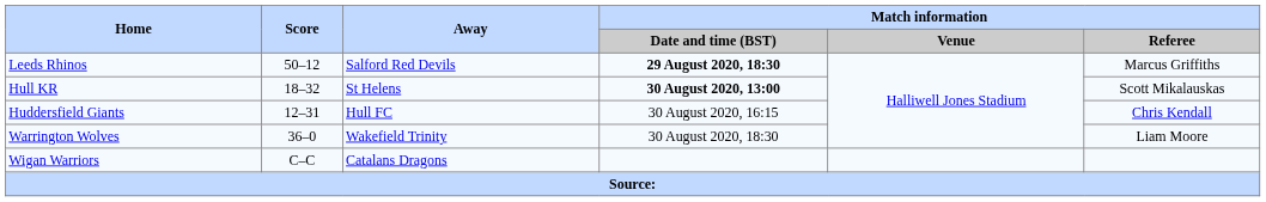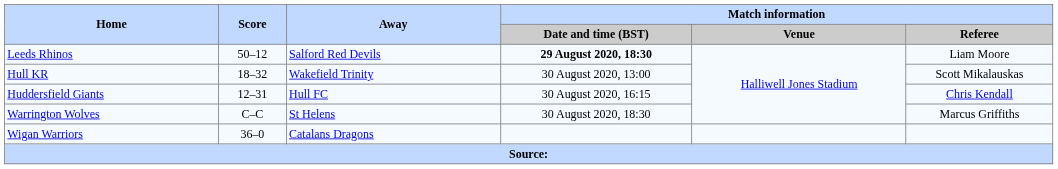 <table border=1 style="border-collapse:collapse; font-size:90%; text-align:center;" cellpadding=3 cellspacing=0 width=100%>
 <tr bgcolor=#C1D8FF>
 <th rowspan=2 width=19%>Home</th>
 <th rowspan=2 width=6%>Score</th>
 <th rowspan=2 width=19%>Away</th>
 <th colspan=4>Match information</th>
 </tr>
 <tr bgcolor=#CCCCCC>
 <th width=17%>Date and time (BST)</th>
 <th width=19%>Venue</th>
 <th width=13%>Referee</th>
 </tr>
 <tr bgcolor=#F5FAFF>
 <td align=left> <a href='#'>Leeds Rhinos</a></td>
 <td>50–12</td>
 <td align=left> <a href='#'>Salford Red Devils</a></td>
 <td><strong>29 August 2020, 18:30</strong></td>
 <td rowspan=4><a href='#'>Halliwell Jones Stadium</a></td>
-<td>Marcus Griffiths</td>
+<td>Liam Moore</td>
 </tr>
 <tr bgcolor=#F5FAFF>
 <td align=left> <a href='#'>Hull KR</a></td>
 <td>18–32</td>
-<td align=left> <a href='#'>St Helens</a></td>
-<td><strong>30 August 2020, 13:00</strong></td>
+<td align=left> <a href='#'>Wakefield Trinity</a></td>
+<td>30 August 2020, 13:00</td>
 <td>Scott Mikalauskas</td>
 </tr>
 <tr bgcolor=#F5FAFF>
 <td align=left> <a href='#'>Huddersfield Giants</a></td>
 <td>12–31</td>
 <td align=left> <a href='#'>Hull FC</a></td>
 <td>30 August 2020, 16:15</td>
 <td><a href='#'>Chris Kendall</a></td>
 </tr>
 <tr bgcolor=#F5FAFF>
 <td align=left> <a href='#'>Warrington Wolves</a></td>
-<td>36–0</td>
-<td align=left> <a href='#'>Wakefield Trinity</a></td>
+<td>C–C</td>
+<td align=left> <a href='#'>St Helens</a></td>
 <td>30 August 2020, 18:30</td>
-<td>Liam Moore</td>
+<td>Marcus Griffiths</td>
 </tr>
 <tr bgcolor=#F5FAFF>
 <td align=left> <a href='#'>Wigan Warriors</a></td>
-<td>C–C</td>
+<td>36–0</td>
 <td align=left> <a href='#'>Catalans Dragons</a></td>
 <td></td>
 <td></td>
 <td></td>
 </tr>
 <tr style="background:#c1d8ff;">
 <th colspan=7>Source:</th>
 </tr>
 </table>
